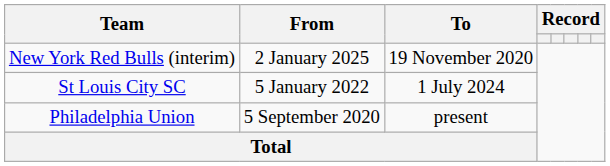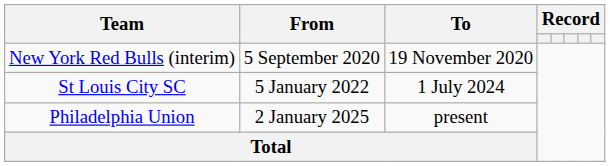 <table class="wikitable" style="text-align: center">
 <tr>
 <th rowspan="2">Team</th>
 <th rowspan="2">From</th>
 <th rowspan="2">To</th>
 <th colspan="5">Record</th>
 </tr>
 <tr>
 <th></th>
 <th></th>
 <th></th>
 <th></th>
 <th></th>
 </tr>
 <tr>
 <td><a href='#'>New York Red Bulls</a> (interim)</td>
-<td>2 January 2025</td>
+<td>5 September 2020</td>
 <td>19 November 2020<br></td>
 </tr>
 <tr>
 <td><a href='#'>St Louis City SC</a></td>
 <td>5 January 2022</td>
 <td>1 July 2024<br></td>
 </tr>
 <tr>
 <td><a href='#'>Philadelphia Union</a></td>
-<td>5 September 2020</td>
+<td>2 January 2025</td>
 <td>present<br></td>
 </tr>
 <tr>
 <th colspan=3>Total<br></th>
 </tr>
 </table>
